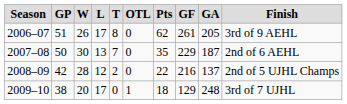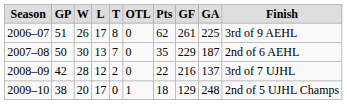 <table class="wikitable">
 <tr align="center" style="font-weight:bold; background-color:#dddddd;">
 <td>Season</td>
 <td>GP</td>
 <td>W</td>
 <td>L</td>
 <td>T</td>
 <td>OTL</td>
 <td>Pts</td>
 <td>GF</td>
 <td>GA</td>
 <td>Finish</td>
 </tr>
 <tr>
 <td>2006–07</td>
 <td>51</td>
 <td>26</td>
 <td>17</td>
 <td>8</td>
 <td>0</td>
 <td>62</td>
 <td>261</td>
-<td>205</td>
+<td>225</td>
 <td>3rd of 9 AEHL</td>
 </tr>
 <tr>
 <td>2007–08</td>
 <td>50</td>
 <td>30</td>
 <td>13</td>
 <td>7</td>
 <td>0</td>
 <td>35</td>
 <td>229</td>
 <td>187</td>
 <td>2nd of 6 AEHL</td>
 </tr>
 <tr>
 <td>2008–09</td>
 <td>42</td>
 <td>28</td>
 <td>12</td>
 <td>2</td>
 <td>0</td>
 <td>22</td>
 <td>216</td>
 <td>137</td>
-<td>2nd of 5 UJHL Champs</td>
+<td>3rd of 7 UJHL</td>
 </tr>
 <tr>
 <td>2009–10</td>
 <td>38</td>
 <td>20</td>
 <td>17</td>
 <td>0</td>
 <td>1</td>
 <td>18</td>
 <td>129</td>
 <td>248</td>
-<td>3rd of 7 UJHL</td>
+<td>2nd of 5 UJHL Champs</td>
 </tr>
 </table>
